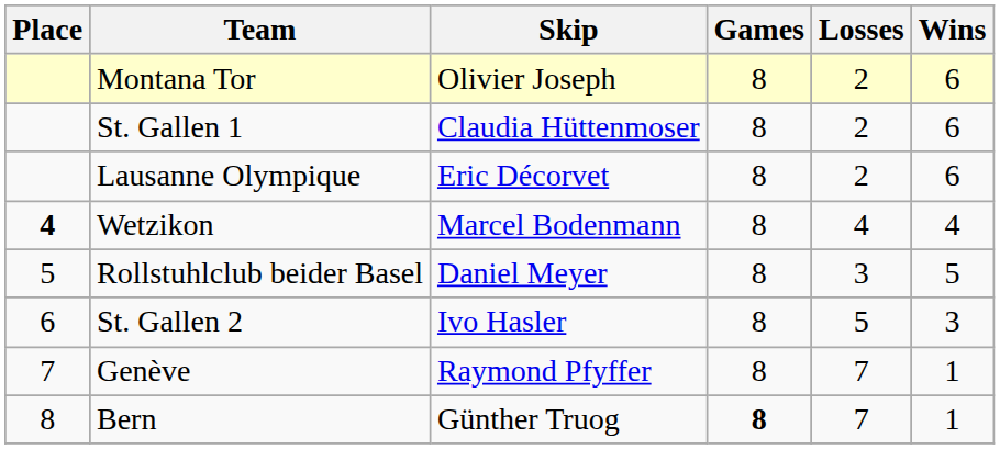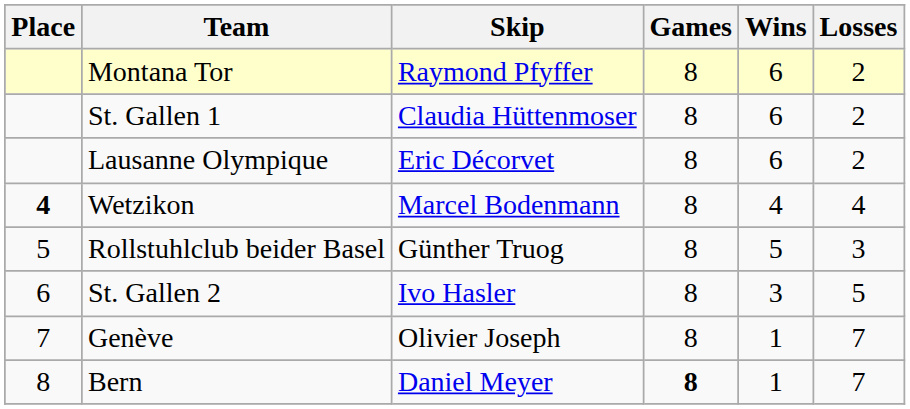 <table class="wikitable" style="text-align:center;">
 <tr>
 <th scope="row">Place</th>
 <th scope="row">Team</th>
 <th scope="row">Skip</th>
 <th scope="row">Games</th>
+<th scope="row">Wins</th>
 <th scope="row">Losses</th>
-<th scope="row">Wins</th>
 </tr>
 <tr bgcolor=#ffffcc>
 <td></td>
 <td align=left>Montana Tor</td>
-<td align=left>Olivier Joseph</td>
+<td align=left><a href='#'>Raymond Pfyffer</a></td>
 <td>8</td>
+<td>6</td>
 <td>2</td>
-<td>6</td>
 </tr>
 <tr>
 <td></td>
 <td align=left>St. Gallen 1</td>
 <td align=left><a href='#'>Claudia Hüttenmoser</a></td>
 <td>8</td>
+<td>6</td>
 <td>2</td>
-<td>6</td>
 </tr>
 <tr>
 <td></td>
 <td align=left>Lausanne Olympique</td>
 <td align=left><a href='#'>Eric Décorvet</a></td>
 <td>8</td>
+<td>6</td>
 <td>2</td>
-<td>6</td>
 </tr>
 <tr>
 <td><strong>4</strong></td>
 <td align=left>Wetzikon</td>
 <td align=left><a href='#'>Marcel Bodenmann</a></td>
 <td>8</td>
 <td>4</td>
 <td>4</td>
 </tr>
 <tr>
 <td>5</td>
 <td align=left>Rollstuhlclub beider Basel</td>
-<td align=left><a href='#'>Daniel Meyer</a></td>
+<td align=left>Günther Truog</td>
 <td>8</td>
+<td>5</td>
 <td>3</td>
-<td>5</td>
 </tr>
 <tr>
 <td>6</td>
 <td align=left>St. Gallen 2</td>
 <td align=left><a href='#'>Ivo Hasler</a></td>
 <td>8</td>
+<td>3</td>
 <td>5</td>
-<td>3</td>
 </tr>
 <tr>
 <td>7</td>
 <td align=left>Genève</td>
-<td align=left><a href='#'>Raymond Pfyffer</a></td>
+<td align=left>Olivier Joseph</td>
 <td>8</td>
+<td>1</td>
 <td>7</td>
-<td>1</td>
 </tr>
 <tr>
 <td>8</td>
 <td align=left>Bern</td>
-<td align=left>Günther Truog</td>
+<td align=left><a href='#'>Daniel Meyer</a></td>
 <td><strong>8</strong></td>
+<td>1</td>
 <td>7</td>
-<td>1</td>
 </tr>
 </table>
